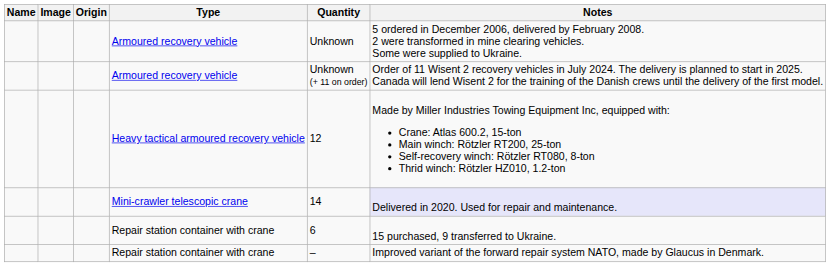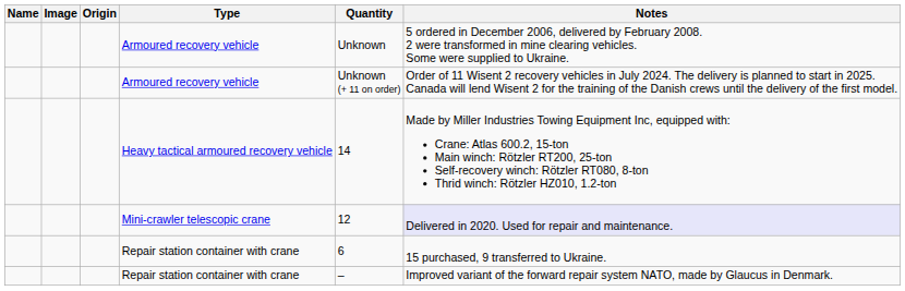 <table class="wikitable">
 <tr>
 <th>Name</th>
 <th>Image</th>
 <th>Origin</th>
 <th>Type</th>
 <th>Quantity</th>
 <th>Notes</th>
 </tr>
 <tr>
 <td></td>
 <td></td>
 <td></td>
 <td><a href='#'>Armoured recovery vehicle</a></td>
 <td>Unknown</td>
 <td>5 ordered in December 2006, delivered by February 2008.<br>2 were transformed in mine clearing vehicles.<br>Some were supplied to Ukraine.</td>
 </tr>
 <tr>
 <td></td>
 <td></td>
 <td></td>
 <td><a href='#'>Armoured recovery vehicle</a></td>
 <td>Unknown<br><small>(+ 11 on order)</small></td>
 <td>Order of 11 Wisent 2 recovery vehicles in July 2024. The delivery is planned to start in 2025.<br>Canada will lend Wisent 2 for the training of the Danish crews until the delivery of the first model.</td>
 </tr>
 <tr>
 <td></td>
 <td></td>
 <td><br></td>
 <td><a href='#'>Heavy tactical armoured recovery vehicle</a></td>
-<td>12</td>
+<td>14</td>
 <td><br>Made by Miller Industries Towing Equipment Inc, equipped with:<ul><li>Crane: Atlas 600.2, 15-ton</li><li>Main winch: Rötzler RT200, 25-ton</li><li>Self-recovery winch: Rötzler RT080, 8-ton</li><li>Thrid winch: Rötzler HZ010, 1.2-ton</li></ul></td>
 </tr>
 <tr>
 <td></td>
 <td></td>
 <td></td>
 <td><a href='#'>Mini-crawler telescopic crane</a></td>
-<td>14</td>
+<td>12</td>
 <td style="background: lavender;"><br>Delivered in 2020. Used for repair and maintenance.</td>
 </tr>
 <tr>
 <td></td>
 <td></td>
 <td></td>
 <td>Repair station container with crane</td>
 <td>6</td>
 <td><br>15 purchased, 9 transferred to Ukraine.</td>
 </tr>
 <tr>
 <td></td>
 <td></td>
 <td></td>
 <td>Repair station container with crane</td>
 <td>–</td>
 <td>Improved variant of the forward repair system NATO, made by Glaucus in Denmark.</td>
 </tr>
 </table>
